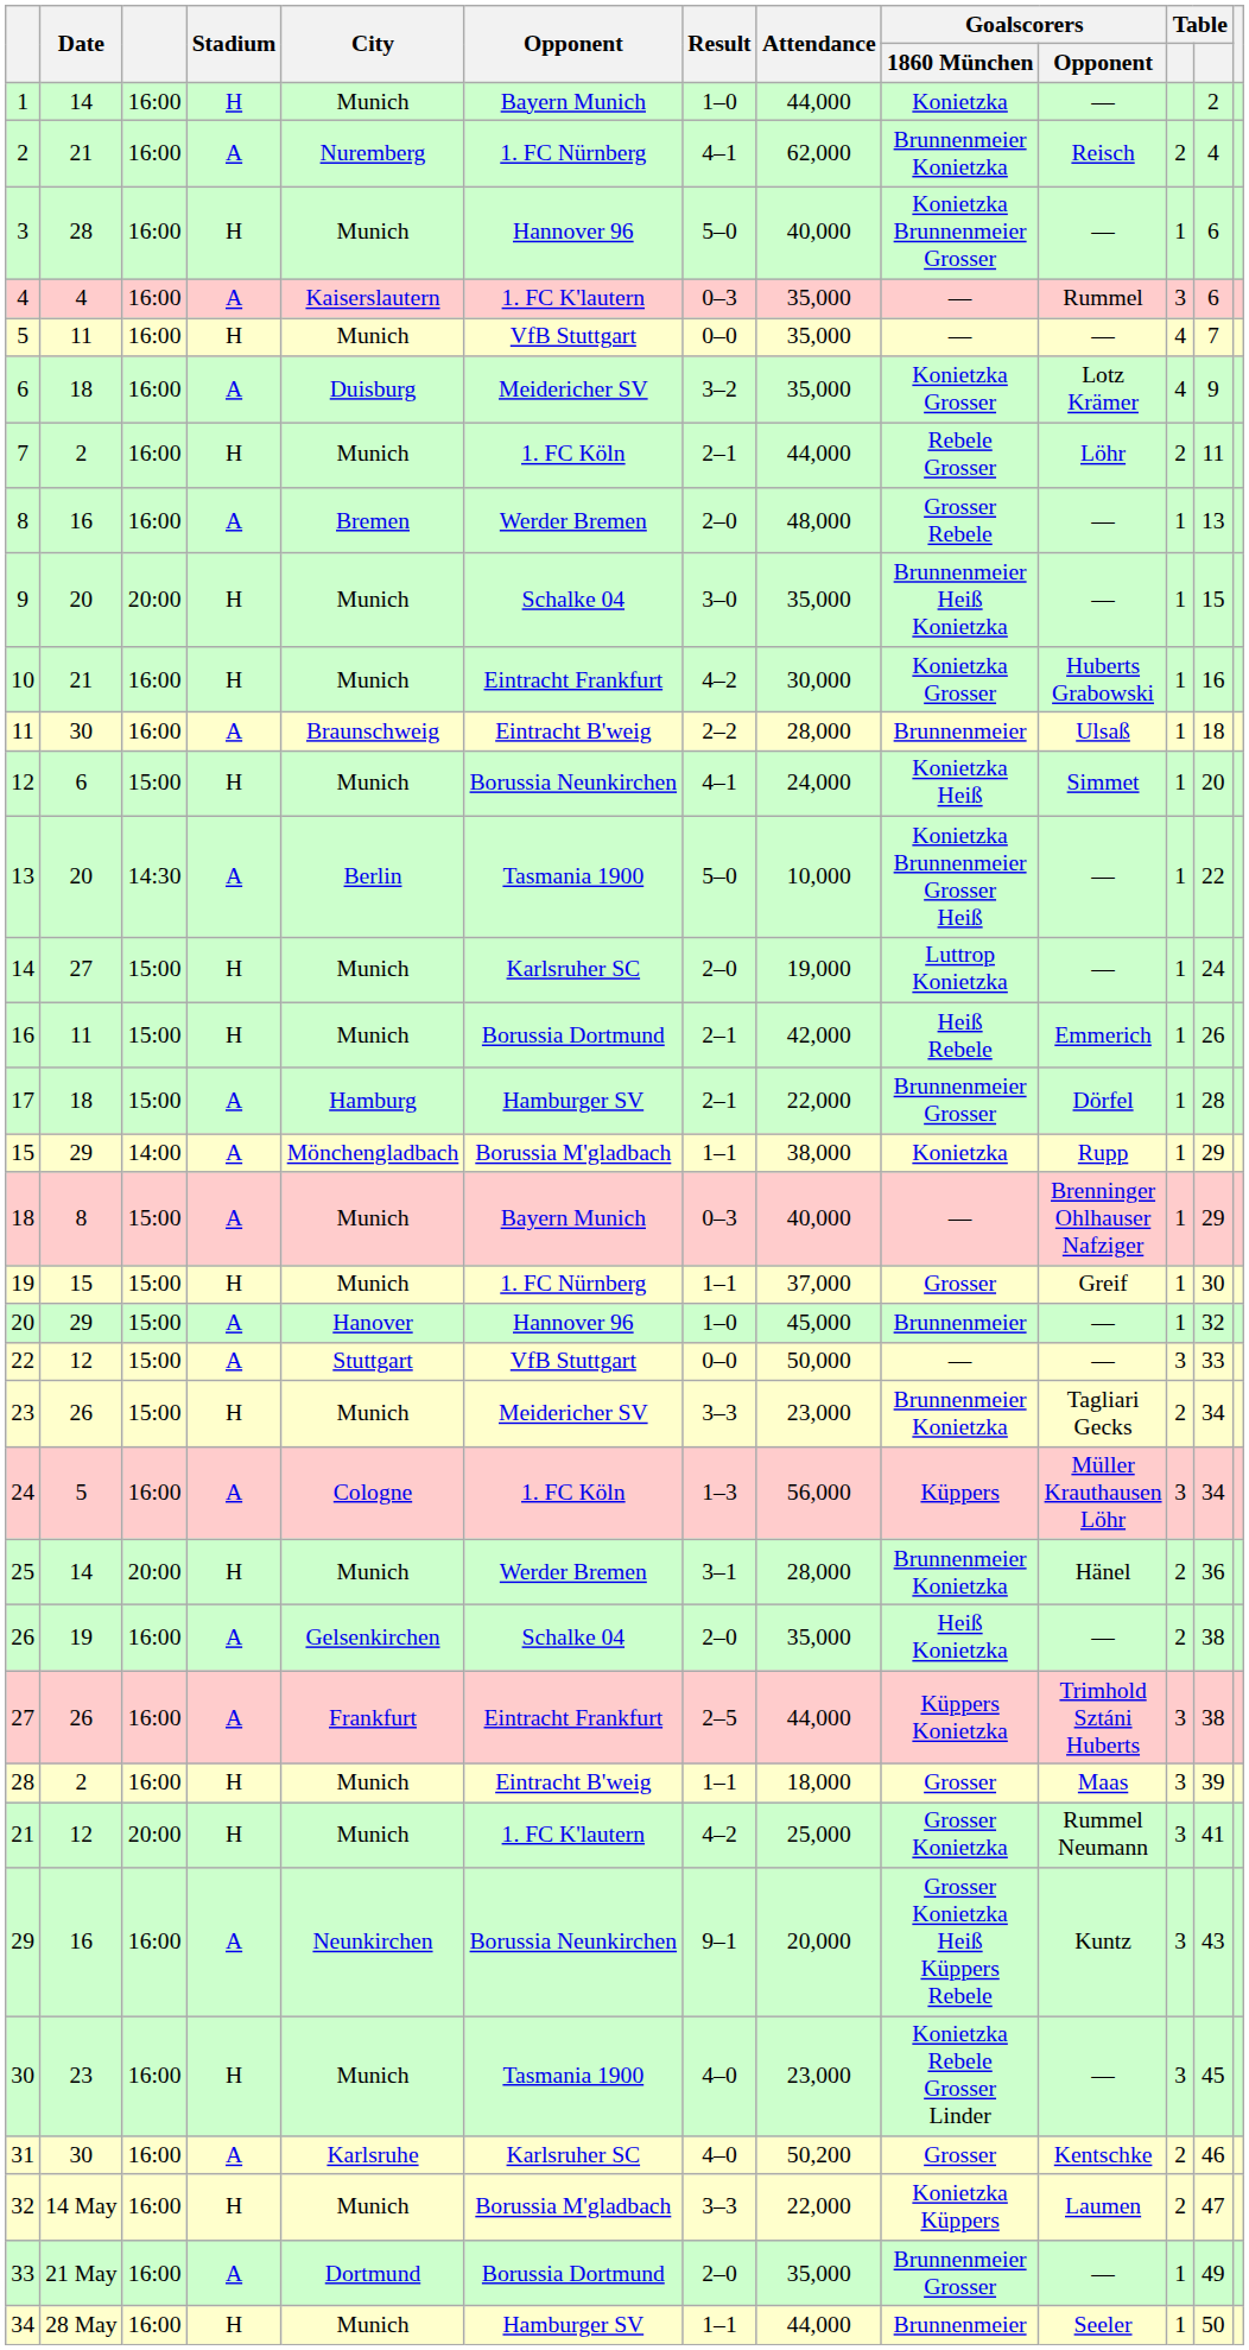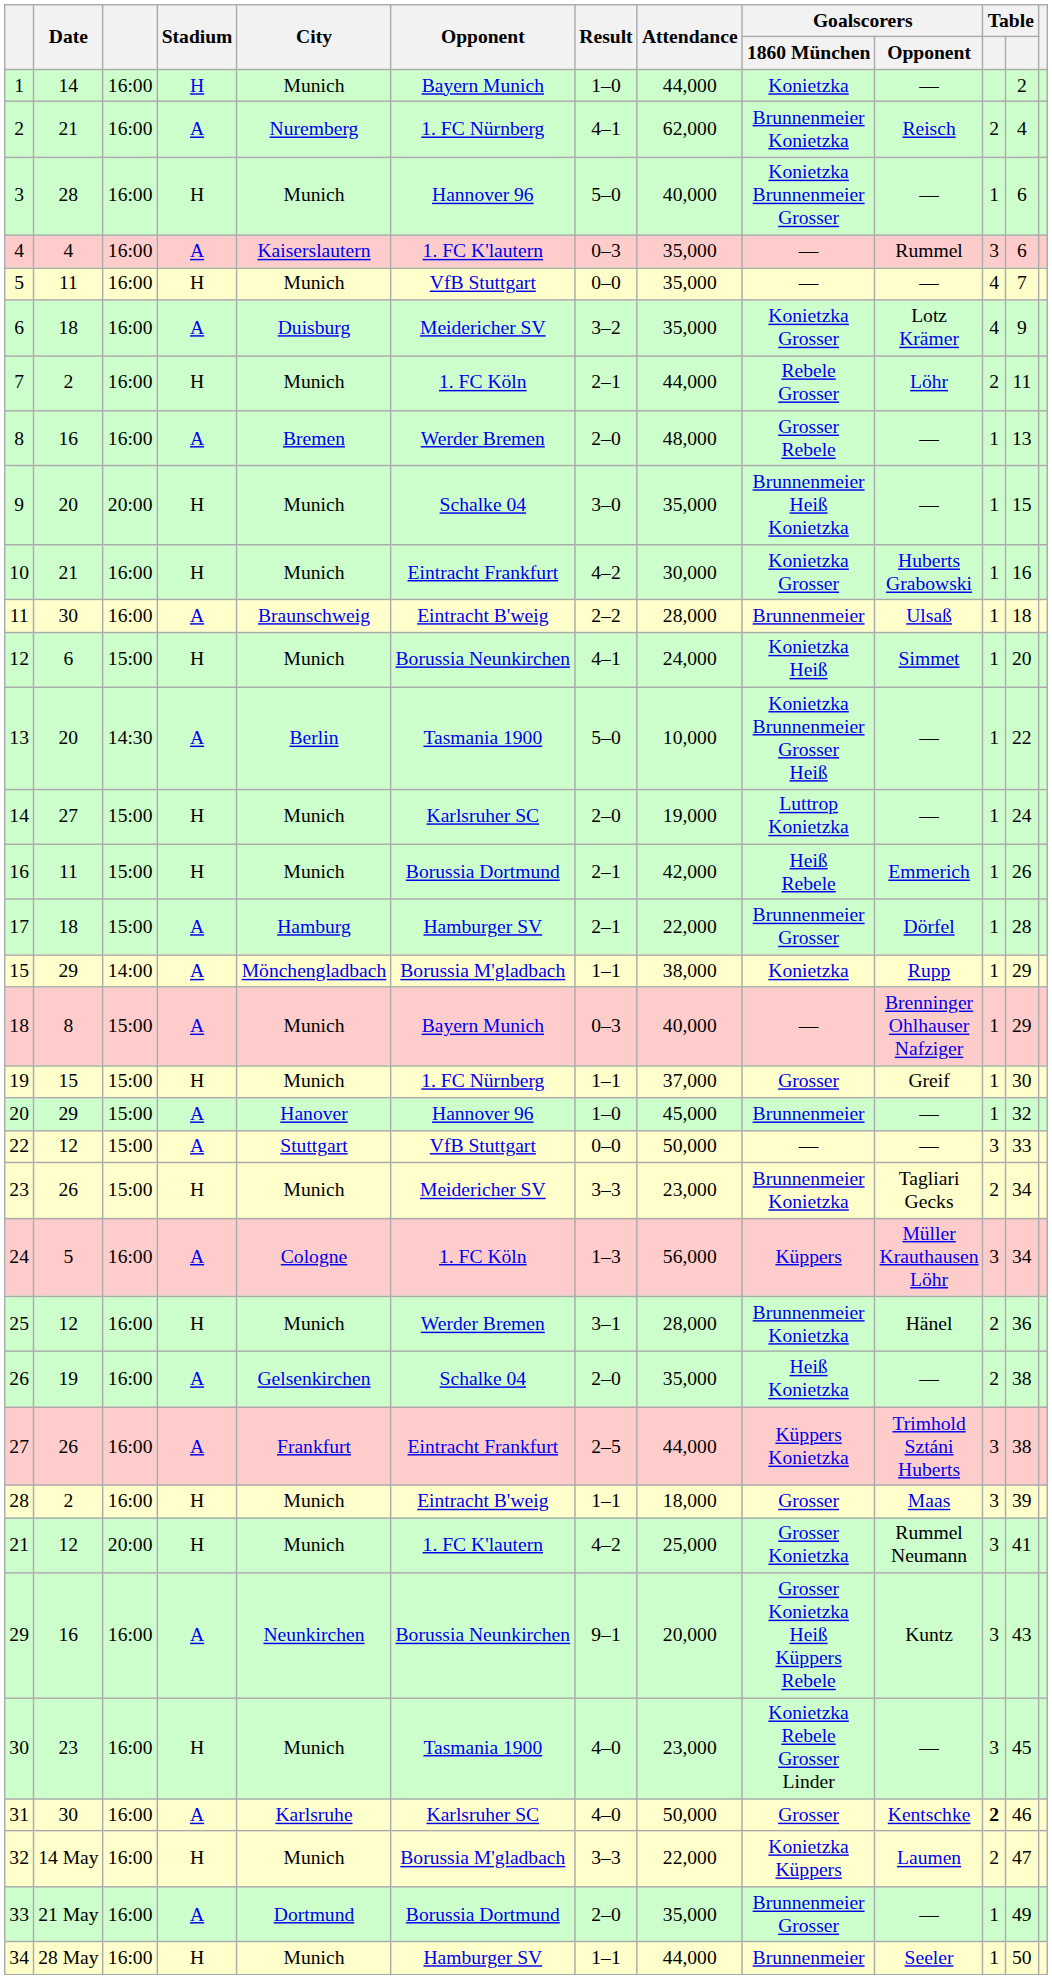 <table class="wikitable" Style="text-align: center;font-size:85%">
 <tr>
 <th rowspan="2"></th>
 <th rowspan="2">Date</th>
 <th rowspan="2"></th>
 <th rowspan="2">Stadium</th>
 <th rowspan="2">City</th>
 <th rowspan="2">Opponent</th>
 <th rowspan="2">Result</th>
 <th rowspan="2">Attendance</th>
 <th colspan="2">Goalscorers</th>
 <th colspan="2">Table</th>
 <th rowspan="2"></th>
 </tr>
 <tr>
 <th>1860 München</th>
 <th>Opponent</th>
 <th></th>
 <th></th>
 </tr>
 <tr Use style="background:#cfc">
 <td>1</td>
 <td>14 </td>
 <td>16:00</td>
 <td><a href='#'>H</a></td>
 <td>Munich</td>
 <td><a href='#'>Bayern Munich</a></td>
 <td>1–0</td>
 <td>44,000</td>
 <td><a href='#'>Konietzka</a> </td>
 <td>—</td>
 <td></td>
 <td>2</td>
 <td></td>
 </tr>
 <tr style="background:#cfc">
 <td>2</td>
 <td>21 </td>
 <td>16:00</td>
 <td><a href='#'>A</a></td>
 <td><a href='#'>Nuremberg</a></td>
 <td><a href='#'>1. FC Nürnberg</a></td>
 <td>4–1</td>
 <td>62,000</td>
 <td><a href='#'>Brunnenmeier</a> <br><a href='#'>Konietzka</a> </td>
 <td><a href='#'>Reisch</a> </td>
 <td>2</td>
 <td>4</td>
 <td></td>
 </tr>
 <tr style="background:#cfc">
 <td>3</td>
 <td>28 </td>
 <td>16:00</td>
 <td>H</td>
 <td>Munich</td>
 <td><a href='#'>Hannover 96</a></td>
 <td>5–0</td>
 <td>40,000</td>
 <td><a href='#'>Konietzka</a> <br><a href='#'>Brunnenmeier</a> <br><a href='#'>Grosser</a> </td>
 <td>—</td>
 <td>1</td>
 <td>6</td>
 <td></td>
 </tr>
 <tr style="background:#fcc">
 <td>4</td>
 <td>4 </td>
 <td>16:00</td>
 <td><a href='#'>A</a></td>
 <td><a href='#'>Kaiserslautern</a></td>
 <td><a href='#'>1. FC K'lautern</a></td>
 <td>0–3</td>
 <td>35,000</td>
 <td>—</td>
 <td>Rummel </td>
 <td>3</td>
 <td>6</td>
 <td></td>
 </tr>
 <tr style="background:#ffc">
 <td>5</td>
 <td>11 </td>
 <td>16:00</td>
 <td>H</td>
 <td>Munich</td>
 <td><a href='#'>VfB Stuttgart</a></td>
 <td>0–0</td>
 <td>35,000</td>
 <td>—</td>
 <td>—</td>
 <td>4</td>
 <td>7</td>
 <td></td>
 </tr>
 <tr style="background:#cfc">
 <td>6</td>
 <td>18 </td>
 <td>16:00</td>
 <td><a href='#'>A</a></td>
 <td><a href='#'>Duisburg</a></td>
 <td><a href='#'>Meidericher SV</a></td>
 <td>3–2</td>
 <td>35,000</td>
 <td><a href='#'>Konietzka</a> <br><a href='#'>Grosser</a> </td>
 <td>Lotz <br><a href='#'>Krämer</a> </td>
 <td>4</td>
 <td>9</td>
 <td></td>
 </tr>
 <tr style="background:#cfc">
 <td>7</td>
 <td>2 </td>
 <td>16:00</td>
 <td>H</td>
 <td>Munich</td>
 <td><a href='#'>1. FC Köln</a></td>
 <td>2–1</td>
 <td>44,000</td>
 <td><a href='#'>Rebele</a> <br><a href='#'>Grosser</a> </td>
 <td><a href='#'>Löhr</a> </td>
 <td>2</td>
 <td>11</td>
 <td></td>
 </tr>
 <tr style="background:#cfc">
 <td>8</td>
 <td>16 </td>
 <td>16:00</td>
 <td><a href='#'>A</a></td>
 <td><a href='#'>Bremen</a></td>
 <td><a href='#'>Werder Bremen</a></td>
 <td>2–0</td>
 <td>48,000</td>
 <td><a href='#'>Grosser</a> <br><a href='#'>Rebele</a> </td>
 <td>—</td>
 <td>1</td>
 <td>13</td>
 <td></td>
 </tr>
 <tr style="background:#cfc">
 <td>9</td>
 <td>20 </td>
 <td>20:00</td>
 <td>H</td>
 <td>Munich</td>
 <td><a href='#'>Schalke 04</a></td>
 <td>3–0</td>
 <td>35,000</td>
 <td><a href='#'>Brunnenmeier</a> <br><a href='#'>Heiß</a> <br><a href='#'>Konietzka</a> </td>
 <td>—</td>
 <td>1</td>
 <td>15</td>
 <td></td>
 </tr>
 <tr style="background:#cfc">
 <td>10</td>
 <td>21 </td>
 <td>16:00</td>
 <td>H</td>
 <td>Munich</td>
 <td><a href='#'>Eintracht Frankfurt</a></td>
 <td>4–2</td>
 <td>30,000</td>
 <td><a href='#'>Konietzka</a> <br><a href='#'>Grosser</a> </td>
 <td><a href='#'>Huberts</a> <br><a href='#'>Grabowski</a> </td>
 <td>1</td>
 <td>16</td>
 <td></td>
 </tr>
 <tr style="background:#ffc">
 <td>11</td>
 <td>30 </td>
 <td>16:00</td>
 <td><a href='#'>A</a></td>
 <td><a href='#'>Braunschweig</a></td>
 <td><a href='#'>Eintracht B'weig</a></td>
 <td>2–2</td>
 <td>28,000</td>
 <td><a href='#'>Brunnenmeier</a> </td>
 <td><a href='#'>Ulsaß</a> </td>
 <td>1</td>
 <td>18</td>
 <td></td>
 </tr>
 <tr style="background:#cfc">
 <td>12</td>
 <td>6 </td>
 <td>15:00</td>
 <td>H</td>
 <td>Munich</td>
 <td><a href='#'>Borussia Neunkirchen</a></td>
 <td>4–1</td>
 <td>24,000</td>
 <td><a href='#'>Konietzka</a> <br><a href='#'>Heiß</a> </td>
 <td><a href='#'>Simmet</a> </td>
 <td>1</td>
 <td>20</td>
 <td></td>
 </tr>
 <tr style="background:#cfc">
 <td>13</td>
 <td>20 </td>
 <td>14:30</td>
 <td><a href='#'>A</a></td>
 <td><a href='#'>Berlin</a></td>
 <td><a href='#'>Tasmania 1900</a></td>
 <td>5–0</td>
 <td>10,000</td>
 <td><a href='#'>Konietzka</a> <br><a href='#'>Brunnenmeier</a> <br><a href='#'>Grosser</a> <br><a href='#'>Heiß</a> </td>
 <td>—</td>
 <td>1</td>
 <td>22</td>
 <td></td>
 </tr>
 <tr style="background:#cfc">
 <td>14</td>
 <td>27 </td>
 <td>15:00</td>
 <td>H</td>
 <td>Munich</td>
 <td><a href='#'>Karlsruher SC</a></td>
 <td>2–0</td>
 <td>19,000</td>
 <td><a href='#'>Luttrop</a> <br><a href='#'>Konietzka</a> </td>
 <td>—</td>
 <td>1</td>
 <td>24</td>
 <td></td>
 </tr>
 <tr style="background:#cfc">
 <td>16</td>
 <td>11 </td>
 <td>15:00</td>
 <td>H</td>
 <td>Munich</td>
 <td><a href='#'>Borussia Dortmund</a></td>
 <td>2–1</td>
 <td>42,000</td>
 <td><a href='#'>Heiß</a> <br><a href='#'>Rebele</a> </td>
 <td><a href='#'>Emmerich</a> </td>
 <td>1</td>
 <td>26</td>
 <td></td>
 </tr>
 <tr style="background:#cfc">
 <td>17</td>
 <td>18 </td>
 <td>15:00</td>
 <td><a href='#'>A</a></td>
 <td><a href='#'>Hamburg</a></td>
 <td><a href='#'>Hamburger SV</a></td>
 <td>2–1</td>
 <td>22,000</td>
 <td><a href='#'>Brunnenmeier</a> <br><a href='#'>Grosser</a> </td>
 <td><a href='#'>Dörfel</a> </td>
 <td>1</td>
 <td>28</td>
 <td></td>
 </tr>
 <tr style="background:#ffc">
 <td>15</td>
 <td>29 </td>
 <td>14:00</td>
 <td><a href='#'>A</a></td>
 <td><a href='#'>Mönchengladbach</a></td>
 <td><a href='#'>Borussia M'gladbach</a></td>
 <td>1–1</td>
 <td>38,000</td>
 <td><a href='#'>Konietzka</a> </td>
 <td><a href='#'>Rupp</a> </td>
 <td>1</td>
 <td>29</td>
 <td></td>
 </tr>
 <tr style="background:#fcc">
 <td>18</td>
 <td>8 </td>
 <td>15:00</td>
 <td><a href='#'>A</a></td>
 <td>Munich</td>
 <td><a href='#'>Bayern Munich</a></td>
 <td>0–3</td>
 <td>40,000</td>
 <td>—</td>
 <td><a href='#'>Brenninger</a> <br><a href='#'>Ohlhauser</a> <br><a href='#'>Nafziger</a> </td>
 <td>1</td>
 <td>29</td>
 <td></td>
 </tr>
 <tr style="background:#ffc">
 <td>19</td>
 <td>15 </td>
 <td>15:00</td>
 <td>H</td>
 <td>Munich</td>
 <td><a href='#'>1. FC Nürnberg</a></td>
 <td>1–1</td>
 <td>37,000</td>
 <td><a href='#'>Grosser</a> </td>
 <td>Greif </td>
 <td>1</td>
 <td>30</td>
 <td></td>
 </tr>
 <tr style="background:#cfc">
 <td>20</td>
 <td>29 </td>
 <td>15:00</td>
 <td><a href='#'>A</a></td>
 <td><a href='#'>Hanover</a></td>
 <td><a href='#'>Hannover 96</a></td>
 <td>1–0</td>
 <td>45,000</td>
 <td><a href='#'>Brunnenmeier</a> </td>
 <td>—</td>
 <td>1</td>
 <td>32</td>
 <td></td>
 </tr>
 <tr style="background:#ffc">
 <td>22</td>
 <td>12 </td>
 <td>15:00</td>
 <td><a href='#'>A</a></td>
 <td><a href='#'>Stuttgart</a></td>
 <td><a href='#'>VfB Stuttgart</a></td>
 <td>0–0</td>
 <td>50,000</td>
 <td>—</td>
 <td>—</td>
 <td>3</td>
 <td>33</td>
 <td></td>
 </tr>
 <tr style="background:#ffc">
 <td>23</td>
 <td>26 </td>
 <td>15:00</td>
 <td>H</td>
 <td>Munich</td>
 <td><a href='#'>Meidericher SV</a></td>
 <td>3–3</td>
 <td>23,000</td>
 <td><a href='#'>Brunnenmeier</a> <br><a href='#'>Konietzka</a> </td>
 <td>Tagliari <br>Gecks </td>
 <td>2</td>
 <td>34</td>
 <td></td>
 </tr>
 <tr style="background:#fcc">
 <td>24</td>
 <td>5 </td>
 <td>16:00</td>
 <td><a href='#'>A</a></td>
 <td><a href='#'>Cologne</a></td>
 <td><a href='#'>1. FC Köln</a></td>
 <td>1–3</td>
 <td>56,000</td>
 <td><a href='#'>Küppers</a> </td>
 <td><a href='#'>Müller</a> <br><a href='#'>Krauthausen</a> <br><a href='#'>Löhr</a> </td>
 <td>3</td>
 <td>34</td>
 <td></td>
 </tr>
 <tr style="background:#cfc">
 <td>25</td>
-<td>14 </td>
-<td>20:00</td>
+<td>12 </td>
+<td>16:00</td>
 <td>H</td>
 <td>Munich</td>
 <td><a href='#'>Werder Bremen</a></td>
 <td>3–1</td>
 <td>28,000</td>
 <td><a href='#'>Brunnenmeier</a> <br><a href='#'>Konietzka</a> </td>
 <td>Hänel </td>
 <td>2</td>
 <td>36</td>
 <td></td>
 </tr>
 <tr style="background:#cfc">
 <td>26</td>
 <td>19 </td>
 <td>16:00</td>
 <td><a href='#'>A</a></td>
 <td><a href='#'>Gelsenkirchen</a></td>
 <td><a href='#'>Schalke 04</a></td>
 <td>2–0</td>
 <td>35,000</td>
 <td><a href='#'>Heiß</a> <br><a href='#'>Konietzka</a> </td>
 <td>—</td>
 <td>2</td>
 <td>38</td>
 <td></td>
 </tr>
 <tr style="background:#fcc">
 <td>27</td>
 <td>26 </td>
 <td>16:00</td>
 <td><a href='#'>A</a></td>
 <td><a href='#'>Frankfurt</a></td>
 <td><a href='#'>Eintracht Frankfurt</a></td>
 <td>2–5</td>
 <td>44,000</td>
 <td><a href='#'>Küppers</a> <br><a href='#'>Konietzka</a> </td>
 <td><a href='#'>Trimhold</a> <br><a href='#'>Sztáni</a> <br><a href='#'>Huberts</a> </td>
 <td>3</td>
 <td>38</td>
 <td></td>
 </tr>
 <tr style="background:#ffc">
 <td>28</td>
 <td>2 </td>
 <td>16:00</td>
 <td>H</td>
 <td>Munich</td>
 <td><a href='#'>Eintracht B'weig</a></td>
 <td>1–1</td>
 <td>18,000</td>
 <td><a href='#'>Grosser</a> </td>
 <td><a href='#'>Maas</a> </td>
 <td>3</td>
 <td>39</td>
 <td></td>
 </tr>
 <tr style="background:#cfc">
 <td>21</td>
 <td>12 </td>
 <td>20:00</td>
 <td>H</td>
 <td>Munich</td>
 <td><a href='#'>1. FC K'lautern</a></td>
 <td>4–2</td>
 <td>25,000</td>
 <td><a href='#'>Grosser</a> <br><a href='#'>Konietzka</a> </td>
 <td>Rummel <br>Neumann </td>
 <td>3</td>
 <td>41</td>
 <td></td>
 </tr>
 <tr style="background:#cfc">
 <td>29</td>
 <td>16 </td>
 <td>16:00</td>
 <td><a href='#'>A</a></td>
 <td><a href='#'>Neunkirchen</a></td>
 <td><a href='#'>Borussia Neunkirchen</a></td>
 <td>9–1</td>
 <td>20,000</td>
 <td><a href='#'>Grosser</a> <br><a href='#'>Konietzka</a> <br><a href='#'>Heiß</a> <br><a href='#'>Küppers</a> <br><a href='#'>Rebele</a> </td>
 <td>Kuntz </td>
 <td>3</td>
 <td>43</td>
 <td></td>
 </tr>
 <tr style="background:#cfc">
 <td>30</td>
 <td>23 </td>
 <td>16:00</td>
 <td>H</td>
 <td>Munich</td>
 <td><a href='#'>Tasmania 1900</a></td>
 <td>4–0</td>
 <td>23,000</td>
 <td><a href='#'>Konietzka</a> <br><a href='#'>Rebele</a> <br><a href='#'>Grosser</a> <br>Linder </td>
 <td>—</td>
 <td>3</td>
 <td>45</td>
 <td></td>
 </tr>
 <tr style="background:#ffc">
 <td>31</td>
 <td>30 </td>
 <td>16:00</td>
 <td><a href='#'>A</a></td>
 <td><a href='#'>Karlsruhe</a></td>
 <td><a href='#'>Karlsruher SC</a></td>
 <td>4–0</td>
-<td>50,200</td>
+<td>50,000</td>
 <td><a href='#'>Grosser</a> </td>
 <td><a href='#'>Kentschke</a> </td>
-<td>2</td>
+<td><strong>2</strong></td>
 <td>46</td>
 <td></td>
 </tr>
 <tr style="background:#ffc">
 <td>32</td>
 <td>14 May</td>
 <td>16:00</td>
 <td>H</td>
 <td>Munich</td>
 <td><a href='#'>Borussia M'gladbach</a></td>
 <td>3–3</td>
 <td>22,000</td>
 <td><a href='#'>Konietzka</a> <br><a href='#'>Küppers</a> </td>
 <td><a href='#'>Laumen</a> </td>
 <td>2</td>
 <td>47</td>
 <td></td>
 </tr>
 <tr style="background:#cfc">
 <td>33</td>
 <td>21 May</td>
 <td>16:00</td>
 <td><a href='#'>A</a></td>
 <td><a href='#'>Dortmund</a></td>
 <td><a href='#'>Borussia Dortmund</a></td>
 <td>2–0</td>
 <td>35,000</td>
 <td><a href='#'>Brunnenmeier</a> <br><a href='#'>Grosser</a> </td>
 <td>—</td>
 <td>1</td>
 <td>49</td>
 <td></td>
 </tr>
 <tr style="background:#ffc">
 <td>34</td>
 <td>28 May</td>
 <td>16:00</td>
 <td>H</td>
 <td>Munich</td>
 <td><a href='#'>Hamburger SV</a></td>
 <td>1–1</td>
 <td>44,000</td>
 <td><a href='#'>Brunnenmeier</a> </td>
 <td><a href='#'>Seeler</a> </td>
 <td>1</td>
 <td>50</td>
 <td></td>
 </tr>
 </table>
